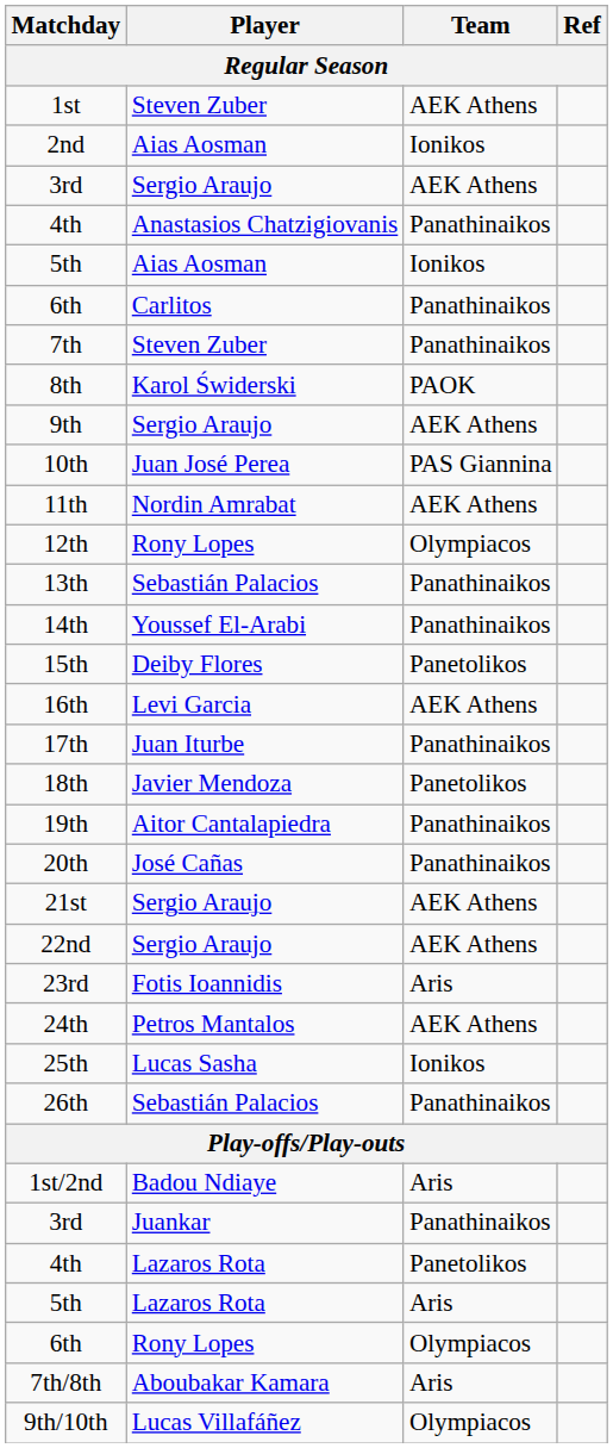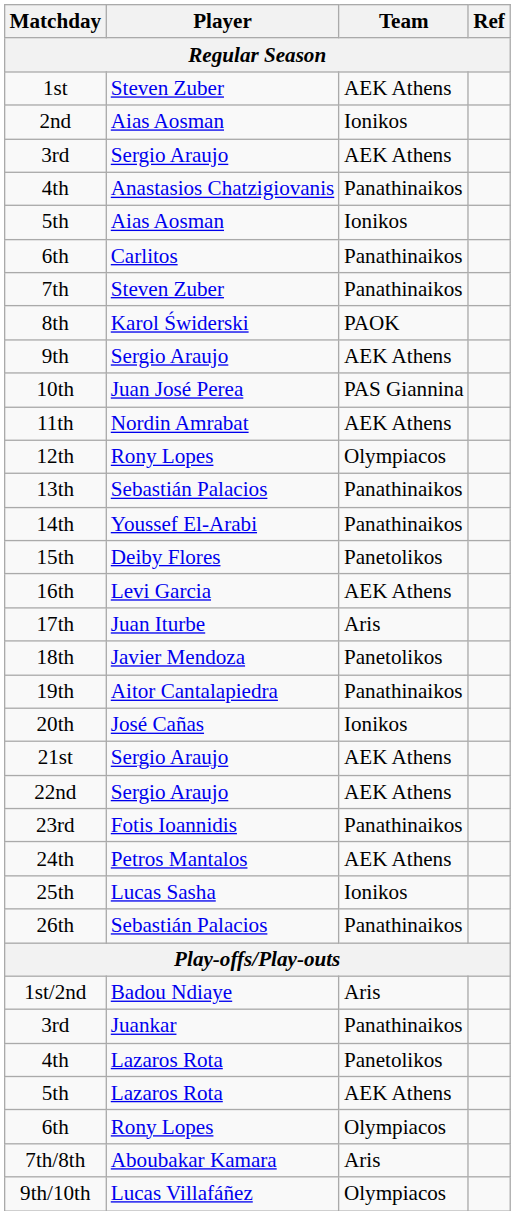 <table class="wikitable sortable" style="text-align: left;">
 <tr>
 <th>Matchday</th>
 <th>Player</th>
 <th>Team</th>
 <th>Ref</th>
 </tr>
 <tr>
 <th colspan="4" align="center"><em>Regular Season</em></th>
 </tr>
 <tr>
 <td align="center">1st</td>
 <td> <a href='#'>Steven Zuber</a></td>
 <td>AEK Athens</td>
 <td align="center"></td>
 </tr>
 <tr>
 <td align="center">2nd</td>
 <td> <a href='#'>Aias Aosman</a></td>
 <td>Ionikos</td>
 <td align="center"></td>
 </tr>
 <tr>
 <td align="center">3rd</td>
 <td> <a href='#'>Sergio Araujo</a></td>
 <td>AEK Athens</td>
 <td align="center"></td>
 </tr>
 <tr>
 <td align="center">4th</td>
 <td> <a href='#'>Anastasios Chatzigiovanis</a></td>
 <td>Panathinaikos</td>
 <td align="center"></td>
 </tr>
 <tr>
 <td align="center">5th</td>
 <td> <a href='#'>Aias Aosman</a></td>
 <td>Ionikos</td>
 <td align="center"></td>
 </tr>
 <tr>
 <td align="center">6th</td>
 <td> <a href='#'>Carlitos</a></td>
 <td>Panathinaikos</td>
 <td align="center"></td>
 </tr>
 <tr>
 <td align="center">7th</td>
 <td> <a href='#'>Steven Zuber</a></td>
 <td>Panathinaikos</td>
 <td align="center"></td>
 </tr>
 <tr>
 <td align="center">8th</td>
 <td> <a href='#'>Karol Świderski</a></td>
 <td>PAOK</td>
 <td align="center"></td>
 </tr>
 <tr>
 <td align="center">9th</td>
 <td> <a href='#'>Sergio Araujo</a></td>
 <td>AEK Athens</td>
 <td align="center"></td>
 </tr>
 <tr>
 <td align="center">10th</td>
 <td> <a href='#'>Juan José Perea</a></td>
 <td>PAS Giannina</td>
 <td align="center"></td>
 </tr>
 <tr>
 <td align="center">11th</td>
 <td> <a href='#'>Nordin Amrabat</a></td>
 <td>AEK Athens</td>
 <td align="center"></td>
 </tr>
 <tr>
 <td align="center">12th</td>
 <td> <a href='#'>Rony Lopes</a></td>
 <td>Olympiacos</td>
 <td align="center"></td>
 </tr>
 <tr>
 <td align="center">13th</td>
 <td> <a href='#'>Sebastián Palacios</a></td>
 <td>Panathinaikos</td>
 <td align="center"></td>
 </tr>
 <tr>
 <td align="center">14th</td>
 <td> <a href='#'>Youssef El-Arabi</a></td>
 <td>Panathinaikos</td>
 <td align="center"></td>
 </tr>
 <tr>
 <td align="center">15th</td>
 <td> <a href='#'>Deiby Flores</a></td>
 <td>Panetolikos</td>
 <td align="center"></td>
 </tr>
 <tr>
 <td align="center">16th</td>
 <td> <a href='#'>Levi Garcia</a></td>
 <td>AEK Athens</td>
 <td align="center"></td>
 </tr>
 <tr>
 <td align="center">17th</td>
 <td> <a href='#'>Juan Iturbe</a></td>
-<td>Panathinaikos</td>
+<td>Aris</td>
 <td align="center"></td>
 </tr>
 <tr>
 <td align="center">18th</td>
 <td> <a href='#'>Javier Mendoza</a></td>
 <td>Panetolikos</td>
 <td align="center"></td>
 </tr>
 <tr>
 <td align="center">19th</td>
 <td> <a href='#'>Aitor Cantalapiedra</a></td>
 <td>Panathinaikos</td>
 <td align="center"></td>
 </tr>
 <tr>
 <td align="center">20th</td>
 <td> <a href='#'>José Cañas</a></td>
-<td>Panathinaikos</td>
+<td>Ionikos</td>
 <td align="center"></td>
 </tr>
 <tr>
 <td align="center">21st</td>
 <td> <a href='#'>Sergio Araujo</a></td>
 <td>AEK Athens</td>
 <td align="center"></td>
 </tr>
 <tr>
 <td align="center">22nd</td>
 <td> <a href='#'>Sergio Araujo</a></td>
 <td>AEK Athens</td>
 <td align="center"></td>
 </tr>
 <tr>
 <td align="center">23rd</td>
 <td> <a href='#'>Fotis Ioannidis</a></td>
-<td>Aris</td>
+<td>Panathinaikos</td>
 <td align="center"></td>
 </tr>
 <tr>
 <td align="center">24th</td>
 <td> <a href='#'>Petros Mantalos</a></td>
 <td>AEK Athens</td>
 <td align="center"></td>
 </tr>
 <tr>
 <td align="center">25th</td>
 <td> <a href='#'>Lucas Sasha</a></td>
 <td>Ionikos</td>
 <td align="center"></td>
 </tr>
 <tr>
 <td align="center">26th</td>
 <td> <a href='#'>Sebastián Palacios</a></td>
 <td>Panathinaikos</td>
 <td align="center"></td>
 </tr>
 <tr>
 <th colspan="4" align="center"><em>Play-offs/Play-outs</em></th>
 </tr>
 <tr>
 <td align="center">1st/2nd</td>
 <td> <a href='#'>Badou Ndiaye</a></td>
 <td>Aris</td>
 <td align="center"></td>
 </tr>
 <tr>
 <td align="center">3rd</td>
 <td> <a href='#'>Juankar</a></td>
 <td>Panathinaikos</td>
 <td align="center"></td>
 </tr>
 <tr>
 <td align="center">4th</td>
 <td> <a href='#'>Lazaros Rota</a></td>
 <td>Panetolikos</td>
 <td align="center"></td>
 </tr>
 <tr>
 <td align="center">5th</td>
 <td> <a href='#'>Lazaros Rota</a></td>
-<td>Aris</td>
+<td>AEK Athens</td>
 <td align="center"></td>
 </tr>
 <tr>
 <td align="center">6th</td>
 <td> <a href='#'>Rony Lopes</a></td>
 <td>Olympiacos</td>
 <td align="center"></td>
 </tr>
 <tr>
 <td align="center">7th/8th</td>
 <td> <a href='#'>Aboubakar Kamara</a></td>
 <td>Aris</td>
 <td align="center"></td>
 </tr>
 <tr>
 <td align="center">9th/10th</td>
 <td> <a href='#'>Lucas Villafáñez</a></td>
 <td>Olympiacos</td>
 <td align="center"></td>
 </tr>
 </table>
